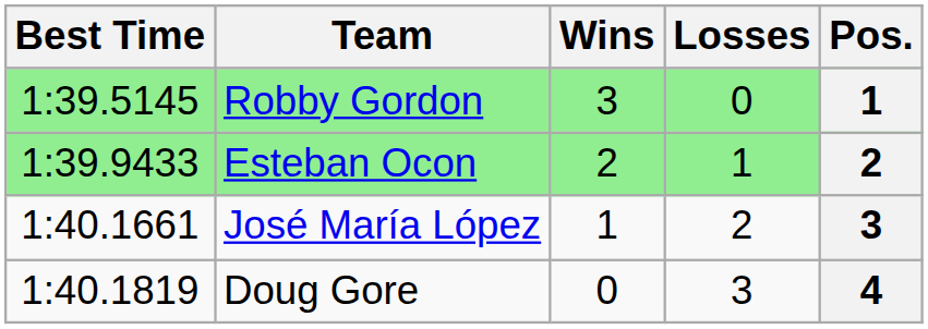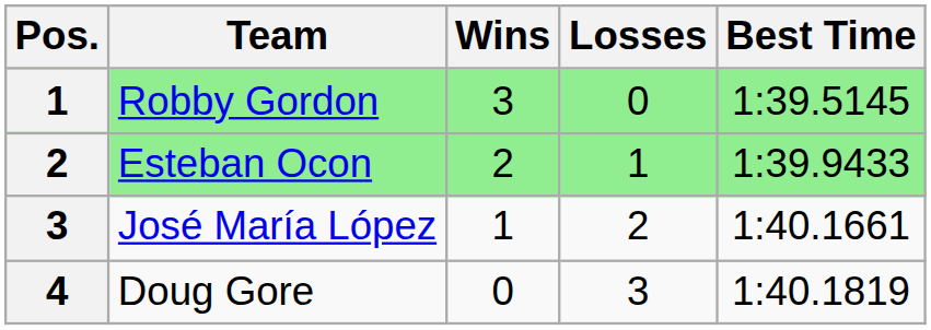 <table class="wikitable">
 <tr>
-<th>Best Time</th>
+<th>Pos.</th>
 <th>Team</th>
 <th>Wins</th>
 <th>Losses</th>
-<th>Pos.</th>
+<th>Best Time</th>
 </tr>
 <tr style="background:lightgreen;">
-<td style="text-align:center;">1:39.5145</td>
+<th>1</th>
 <td> <a href='#'>Robby Gordon</a></td>
 <td style="text-align:center;">3</td>
 <td style="text-align:center;">0</td>
-<th>1</th>
+<td style="text-align:center;">1:39.5145</td>
 </tr>
 <tr style="background:lightgreen;">
-<td style="text-align:center;">1:39.9433</td>
+<th>2</th>
 <td> <a href='#'>Esteban Ocon</a></td>
 <td style="text-align:center;">2</td>
 <td style="text-align:center;">1</td>
-<th>2</th>
+<td style="text-align:center;">1:39.9433</td>
 </tr>
 <tr>
-<td style="text-align:center;">1:40.1661</td>
+<th>3</th>
 <td> <a href='#'>José María López</a></td>
 <td style="text-align:center;">1</td>
 <td style="text-align:center;">2</td>
-<th>3</th>
+<td style="text-align:center;">1:40.1661</td>
 </tr>
 <tr>
-<td style="text-align:center;">1:40.1819</td>
+<th>4</th>
 <td> Doug Gore</td>
 <td style="text-align:center;">0</td>
 <td style="text-align:center;">3</td>
-<th>4</th>
+<td style="text-align:center;">1:40.1819</td>
 </tr>
 </table>
